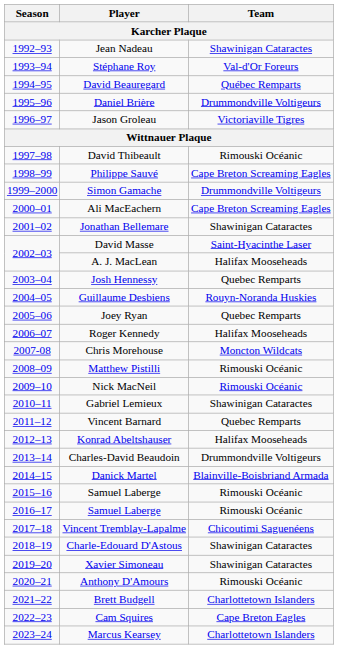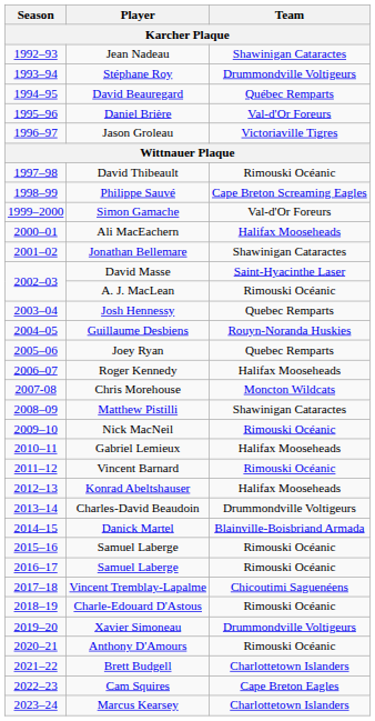 <table class="wikitable" style="text-align:center">
 <tr>
 <th>Season</th>
 <th>Player</th>
 <th>Team</th>
 </tr>
 <tr>
 <th colspan="3">Karcher Plaque</th>
 </tr>
 <tr>
 <td><a href='#'>1992–93</a></td>
 <td>Jean Nadeau</td>
 <td><a href='#'>Shawinigan Cataractes</a></td>
 </tr>
 <tr>
 <td><a href='#'>1993–94</a></td>
 <td><a href='#'>Stéphane Roy</a></td>
-<td><a href='#'>Val-d'Or Foreurs</a></td>
+<td><a href='#'>Drummondville Voltigeurs</a></td>
 </tr>
 <tr>
 <td><a href='#'>1994–95</a></td>
 <td><a href='#'>David Beauregard</a></td>
 <td><a href='#'>Québec Remparts</a></td>
 </tr>
 <tr>
 <td><a href='#'>1995–96</a></td>
 <td><a href='#'>Daniel Brière</a></td>
-<td><a href='#'>Drummondville Voltigeurs</a></td>
+<td><a href='#'>Val-d'Or Foreurs</a></td>
 </tr>
 <tr>
 <td><a href='#'>1996–97</a></td>
 <td>Jason Groleau</td>
 <td><a href='#'>Victoriaville Tigres</a></td>
 </tr>
 <tr>
 <th colspan="3">Wittnauer Plaque</th>
 </tr>
 <tr>
 <td><a href='#'>1997–98</a></td>
 <td>David Thibeault</td>
 <td>Rimouski Océanic</td>
 </tr>
 <tr>
 <td><a href='#'>1998–99</a></td>
 <td><a href='#'>Philippe Sauvé</a></td>
 <td><a href='#'>Cape Breton Screaming Eagles</a></td>
 </tr>
 <tr>
 <td><a href='#'>1999–2000</a></td>
 <td><a href='#'>Simon Gamache</a></td>
-<td><a href='#'>Drummondville Voltigeurs</a></td>
+<td>Val-d'Or Foreurs</td>
 </tr>
 <tr>
 <td><a href='#'>2000–01</a></td>
 <td>Ali MacEachern</td>
-<td><a href='#'>Cape Breton Screaming Eagles</a></td>
+<td><a href='#'>Halifax Mooseheads</a></td>
 </tr>
 <tr>
 <td><a href='#'>2001–02</a></td>
 <td><a href='#'>Jonathan Bellemare</a></td>
 <td>Shawinigan Cataractes</td>
 </tr>
 <tr>
 <td rowspan="2"><a href='#'>2002–03</a></td>
 <td>David Masse</td>
 <td><a href='#'>Saint-Hyacinthe Laser</a></td>
 </tr>
 <tr>
 <td>A. J. MacLean</td>
-<td>Halifax Mooseheads</td>
+<td>Rimouski Océanic</td>
 </tr>
 <tr>
 <td><a href='#'>2003–04</a></td>
 <td><a href='#'>Josh Hennessy</a></td>
 <td>Quebec Remparts</td>
 </tr>
 <tr>
 <td><a href='#'>2004–05</a></td>
 <td><a href='#'>Guillaume Desbiens</a></td>
 <td><a href='#'>Rouyn-Noranda Huskies</a></td>
 </tr>
 <tr>
 <td><a href='#'>2005–06</a></td>
 <td>Joey Ryan</td>
 <td>Quebec Remparts</td>
 </tr>
 <tr>
 <td><a href='#'>2006–07</a></td>
 <td>Roger Kennedy</td>
 <td>Halifax Mooseheads</td>
 </tr>
 <tr>
 <td><a href='#'>2007-08</a></td>
 <td>Chris Morehouse</td>
 <td><a href='#'>Moncton Wildcats</a></td>
 </tr>
 <tr>
 <td><a href='#'>2008–09</a></td>
 <td><a href='#'>Matthew Pistilli</a></td>
-<td>Rimouski Océanic</td>
+<td>Shawinigan Cataractes</td>
 </tr>
 <tr>
 <td><a href='#'>2009–10</a></td>
 <td>Nick MacNeil</td>
 <td><a href='#'>Rimouski Océanic</a></td>
 </tr>
 <tr>
 <td><a href='#'>2010–11</a></td>
 <td>Gabriel Lemieux</td>
-<td>Shawinigan Cataractes</td>
+<td>Halifax Mooseheads</td>
 </tr>
 <tr>
 <td><a href='#'>2011–12</a></td>
 <td>Vincent Barnard</td>
-<td>Quebec Remparts</td>
+<td><a href='#'>Rimouski Océanic</a></td>
 </tr>
 <tr>
 <td><a href='#'>2012–13</a></td>
 <td><a href='#'>Konrad Abeltshauser</a></td>
 <td>Halifax Mooseheads</td>
 </tr>
 <tr>
 <td><a href='#'>2013–14</a></td>
 <td>Charles-David Beaudoin</td>
 <td>Drummondville Voltigeurs</td>
 </tr>
 <tr>
 <td><a href='#'>2014–15</a></td>
 <td><a href='#'>Danick Martel</a></td>
 <td><a href='#'>Blainville-Boisbriand Armada</a></td>
 </tr>
 <tr>
 <td><a href='#'>2015–16</a></td>
 <td>Samuel Laberge</td>
 <td>Rimouski Océanic</td>
 </tr>
 <tr>
 <td><a href='#'>2016–17</a></td>
 <td><a href='#'>Samuel Laberge</a></td>
 <td>Rimouski Océanic</td>
 </tr>
 <tr>
 <td><a href='#'>2017–18</a></td>
 <td><a href='#'>Vincent Tremblay-Lapalme</a></td>
 <td><a href='#'>Chicoutimi Saguenéens</a></td>
 </tr>
 <tr>
 <td><a href='#'>2018–19</a></td>
 <td><a href='#'>Charle-Edouard D'Astous</a></td>
-<td>Shawinigan Cataractes</td>
+<td>Rimouski Océanic</td>
 </tr>
 <tr>
 <td><a href='#'>2019–20</a></td>
 <td><a href='#'>Xavier Simoneau</a></td>
-<td>Shawinigan Cataractes</td>
+<td><a href='#'>Drummondville Voltigeurs</a></td>
 </tr>
 <tr>
 <td><a href='#'>2020–21</a></td>
 <td><a href='#'>Anthony D'Amours</a></td>
 <td>Rimouski Océanic</td>
 </tr>
 <tr>
 <td><a href='#'>2021–22</a></td>
 <td><a href='#'>Brett Budgell</a></td>
 <td><a href='#'>Charlottetown Islanders</a></td>
 </tr>
 <tr>
 <td><a href='#'>2022–23</a></td>
 <td><a href='#'>Cam Squires</a></td>
 <td><a href='#'>Cape Breton Eagles</a></td>
 </tr>
 <tr>
 <td><a href='#'>2023–24</a></td>
 <td><a href='#'>Marcus Kearsey</a></td>
 <td><a href='#'>Charlottetown Islanders</a></td>
 </tr>
 </table>
